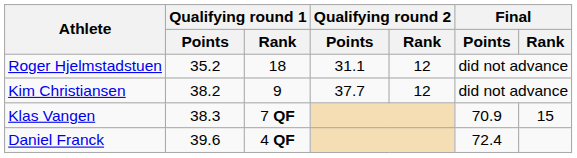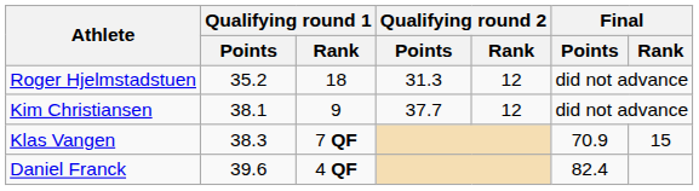 <table class="wikitable" style="font-size:90%">
 <tr>
 <th rowspan="2">Athlete</th>
 <th colspan="2">Qualifying round 1</th>
 <th colspan="2">Qualifying round 2</th>
 <th colspan="2">Final</th>
 </tr>
 <tr>
 <th>Points</th>
 <th>Rank</th>
 <th>Points</th>
 <th>Rank</th>
 <th>Points</th>
 <th>Rank</th>
 </tr>
 <tr>
 <td><a href='#'>Roger Hjelmstadstuen</a></td>
 <td align="center">35.2</td>
 <td align="center">18</td>
-<td align="center">31.1</td>
+<td align="center">31.3</td>
 <td align="center">12</td>
 <td colspan="2">did not advance</td>
 </tr>
 <tr>
 <td><a href='#'>Kim Christiansen</a></td>
-<td align="center">38.2</td>
+<td align="center">38.1</td>
 <td align="center">9</td>
 <td align="center">37.7</td>
 <td align="center">12</td>
 <td colspan="2">did not advance</td>
 </tr>
 <tr>
 <td><a href='#'>Klas Vangen</a></td>
 <td align="center">38.3</td>
 <td align="center">7 <strong>QF</strong></td>
 <td colspan="2" bgcolor="wheat"></td>
 <td align="center">70.9</td>
 <td align="center">15</td>
 </tr>
 <tr>
 <td><a href='#'>Daniel Franck</a></td>
 <td align="center">39.6</td>
 <td align="center">4 <strong>QF</strong></td>
 <td colspan="2" bgcolor="wheat"></td>
-<td align="center">72.4</td>
+<td align="center">82.4</td>
 <td align="center"></td>
 </tr>
 </table>
